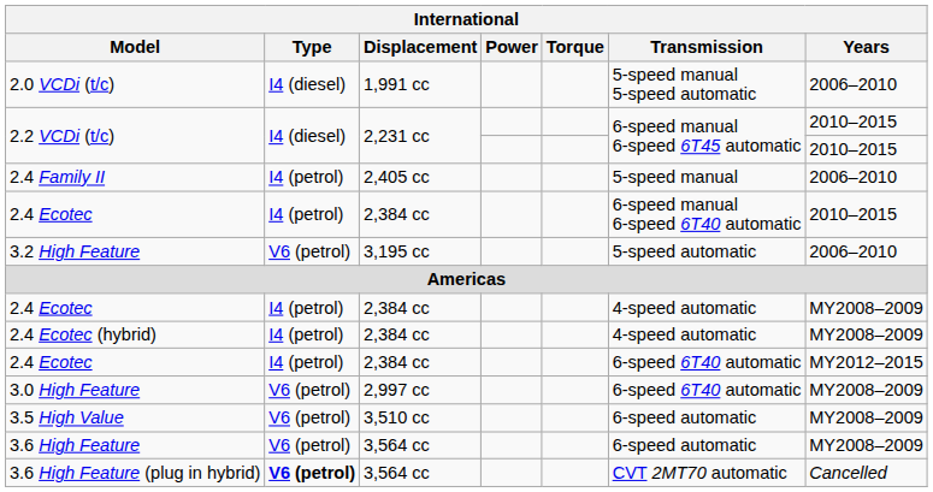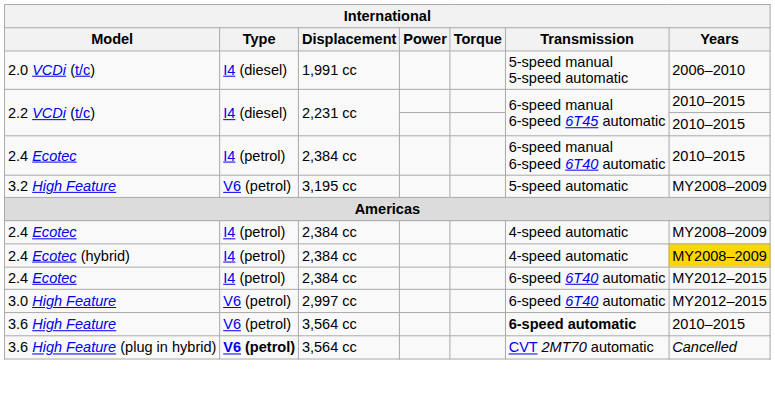 <table class="wikitable" style="font-size:90%">
 <tr>
 <th colspan = "7">International</th>
 </tr>
 <tr>
 <th>Model</th>
 <th>Type</th>
 <th>Displacement</th>
 <th>Power</th>
 <th>Torque</th>
 <th>Transmission</th>
 <th>Years</th>
 </tr>
 <tr>
 <td>2.0 <em><a href='#'>VCDi</a></em> (<a href='#'>t/c</a>)</td>
 <td><a href='#'>I4</a> (diesel)</td>
 <td>1,991 cc</td>
 <td></td>
 <td></td>
 <td>5-speed manual<br>5-speed automatic</td>
 <td>2006–2010</td>
 </tr>
 <tr>
 <td rowspan = "2">2.2 <em><a href='#'>VCDi</a></em> (<a href='#'>t/c</a>)</td>
 <td rowspan = "2"><a href='#'>I4</a> (diesel)</td>
 <td rowspan = "2">2,231 cc</td>
 <td></td>
 <td></td>
 <td rowspan = "2">6-speed manual<br>6-speed <em><a href='#'>6T45</a></em> automatic</td>
 <td>2010–2015</td>
 </tr>
 <tr>
 <td></td>
 <td></td>
 <td>2010–2015</td>
 </tr>
 <tr>
-<td>2.4 <em><a href='#'>Family II</a></em></td>
-<td><a href='#'>I4</a> (petrol)</td>
-<td>2,405 cc</td>
-<td></td>
-<td></td>
-<td>5-speed manual</td>
-<td>2006–2010</td>
-</tr>
-<tr>
 <td>2.4 <em><a href='#'>Ecotec</a></em></td>
 <td><a href='#'>I4</a> (petrol)</td>
 <td>2,384 cc</td>
 <td></td>
 <td></td>
 <td>6-speed manual<br>6-speed <em><a href='#'>6T40</a></em> automatic</td>
 <td>2010–2015</td>
 </tr>
 <tr>
 <td>3.2 <em><a href='#'>High Feature</a></em></td>
 <td><a href='#'>V6</a> (petrol)</td>
 <td>3,195 cc</td>
 <td></td>
 <td></td>
 <td>5-speed automatic</td>
-<td>2006–2010</td>
+<td>MY2008–2009</td>
 </tr>
 <tr>
 <th colspan = "7" style = "background:#dcdcdc">Americas</th>
 </tr>
 <tr>
 <td>2.4 <em><a href='#'>Ecotec</a></em></td>
 <td><a href='#'>I4</a> (petrol)</td>
 <td>2,384 cc</td>
 <td></td>
 <td></td>
 <td>4-speed automatic</td>
 <td>MY2008–2009</td>
 </tr>
 <tr>
 <td>2.4 <em><a href='#'>Ecotec</a></em> (hybrid)</td>
 <td><a href='#'>I4</a> (petrol)</td>
 <td>2,384 cc</td>
 <td></td>
 <td></td>
 <td>4-speed automatic</td>
-<td>MY2008–2009</td>
+<td style="background: gold;">MY2008–2009</td>
 </tr>
 <tr>
 <td>2.4 <em><a href='#'>Ecotec</a></em></td>
 <td><a href='#'>I4</a> (petrol)</td>
 <td>2,384 cc</td>
 <td></td>
 <td></td>
 <td>6-speed <em><a href='#'>6T40</a></em> automatic</td>
 <td>MY2012–2015</td>
 </tr>
 <tr>
 <td>3.0 <em><a href='#'>High Feature</a></em></td>
 <td><a href='#'>V6</a> (petrol)</td>
 <td>2,997 cc</td>
 <td></td>
 <td></td>
 <td>6-speed <em><a href='#'>6T40</a></em> automatic</td>
-<td>MY2008–2009</td>
-</tr>
-<tr>
-<td>3.5 <em><a href='#'>High Value</a></em></td>
-<td><a href='#'>V6</a> (petrol)</td>
-<td>3,510 cc</td>
-<td></td>
-<td></td>
-<td>6-speed automatic</td>
-<td>MY2008–2009</td>
+<td>MY2012–2015</td>
 </tr>
 <tr>
 <td>3.6 <em><a href='#'>High Feature</a></em></td>
 <td><a href='#'>V6</a> (petrol)</td>
 <td>3,564 cc</td>
 <td></td>
 <td></td>
-<td>6-speed automatic</td>
-<td>MY2008–2009</td>
+<td><strong>6-speed automatic</strong></td>
+<td>2010–2015</td>
 </tr>
 <tr>
 <td>3.6 <em><a href='#'>High Feature</a></em> (plug in hybrid)</td>
 <td><strong><a href='#'>V6</a> (petrol)</strong></td>
 <td>3,564 cc</td>
 <td></td>
 <td></td>
 <td><a href='#'>CVT</a> <em>2MT70</em> automatic</td>
 <td><em>Cancelled</em></td>
 </tr>
 </table>
